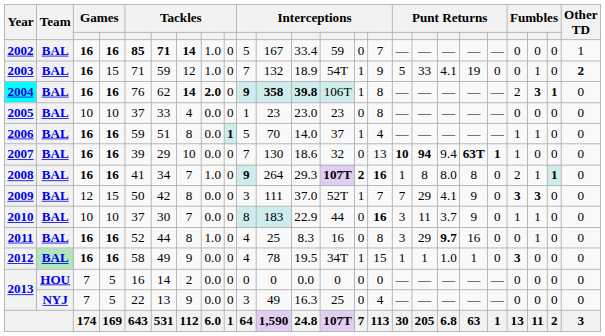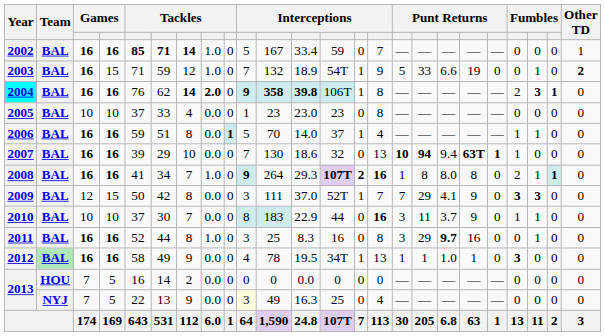 <table class="wikitable" style="text-align:center;">
 <tr>
 <th rowspan="2">Year</th>
 <th rowspan="2">Team</th>
 <th colspan="2">Games</th>
 <th colspan="5">Tackles</th>
 <th colspan="6">Interceptions</th>
 <th colspan="5">Punt Returns</th>
 <th colspan="3">Fumbles</th>
 <th rowspan="2">Other<br>TD</th>
 </tr>
 <tr>
 <th></th>
 <th></th>
 <th></th>
 <th></th>
 <th></th>
 <th></th>
 <th></th>
 <th></th>
 <th></th>
 <th></th>
 <th></th>
 <th></th>
 <th></th>
 <th></th>
 <th></th>
 <th></th>
 <th></th>
 <th></th>
 <th></th>
 <th></th>
 <th></th>
 </tr>
 <tr>
 <th><a href='#'>2002</a></th>
 <th><a href='#'>BAL</a></th>
 <td><strong>16</strong></td>
 <td><strong>16</strong></td>
 <td><strong>85</strong></td>
 <td><strong>71</strong></td>
 <td><strong>14</strong></td>
 <td>1.0</td>
 <td>0</td>
 <td>5</td>
 <td>167</td>
 <td>33.4</td>
 <td>59</td>
 <td>0</td>
 <td>7</td>
 <td>—</td>
 <td>—</td>
 <td>—</td>
 <td>—</td>
 <td>—</td>
 <td>0</td>
 <td>0</td>
 <td>0</td>
 <td>1</td>
 </tr>
 <tr>
 <th><a href='#'>2003</a></th>
 <th><a href='#'>BAL</a></th>
 <td><strong>16</strong></td>
 <td>15</td>
 <td>71</td>
 <td>59</td>
 <td>12</td>
 <td>1.0</td>
 <td>0</td>
 <td>7</td>
 <td>132</td>
 <td>18.9</td>
 <td>54T</td>
 <td>1</td>
 <td>9</td>
 <td>5</td>
 <td>33</td>
-<td>4.1</td>
+<td>6.6</td>
 <td>19</td>
 <td>0</td>
 <td>0</td>
 <td>1</td>
 <td>0</td>
 <td><strong>2</strong></td>
 </tr>
 <tr>
 <th style="background:#00ffff;"><a href='#'>2004</a></th>
 <th><a href='#'>BAL</a></th>
 <td><strong>16</strong></td>
 <td><strong>16</strong></td>
 <td>76</td>
 <td>62</td>
 <td><strong>14</strong></td>
 <td><strong>2.0</strong></td>
 <td>0</td>
 <td style="background:#cfecec;"><strong>9</strong></td>
 <td style="background:#cfecec;"><strong>358</strong></td>
 <td style="background:#cfecec;"><strong>39.8</strong></td>
 <td style="background:#cfecec;">106T</td>
 <td>1</td>
 <td>8</td>
 <td>—</td>
 <td>—</td>
 <td>—</td>
 <td>—</td>
 <td>—</td>
 <td>2</td>
 <td><strong>3</strong></td>
 <td><strong>1</strong></td>
 <td>0</td>
 </tr>
 <tr>
 <th><a href='#'>2005</a></th>
 <th><a href='#'>BAL</a></th>
 <td>10</td>
 <td>10</td>
 <td>37</td>
 <td>33</td>
 <td>4</td>
 <td>0.0</td>
 <td>0</td>
 <td>1</td>
 <td>23</td>
 <td>23.0</td>
 <td>23</td>
 <td>0</td>
 <td>8</td>
 <td>—</td>
 <td>—</td>
 <td>—</td>
 <td>—</td>
 <td>—</td>
 <td>0</td>
 <td>0</td>
 <td>0</td>
 <td>0</td>
 </tr>
 <tr>
 <th><a href='#'>2006</a></th>
 <th><a href='#'>BAL</a></th>
 <td><strong>16</strong></td>
 <td><strong>16</strong></td>
 <td>59</td>
 <td>51</td>
 <td>8</td>
 <td>0.0</td>
 <td style="background:#cfecec;"><strong>1</strong></td>
 <td>5</td>
 <td>70</td>
 <td>14.0</td>
 <td>37</td>
 <td>1</td>
 <td>4</td>
 <td>—</td>
 <td>—</td>
 <td>—</td>
 <td>—</td>
 <td>—</td>
 <td>1</td>
 <td>1</td>
 <td>0</td>
 <td>0</td>
 </tr>
 <tr>
 <th><a href='#'>2007</a></th>
 <th><a href='#'>BAL</a></th>
 <td><strong>16</strong></td>
 <td><strong>16</strong></td>
 <td>39</td>
 <td>29</td>
 <td>10</td>
 <td>0.0</td>
 <td>0</td>
 <td>7</td>
 <td>130</td>
 <td>18.6</td>
 <td>32</td>
 <td>0</td>
 <td>13</td>
 <td><strong>10</strong></td>
 <td><strong>94</strong></td>
 <td>9.4</td>
 <td><strong>63T</strong></td>
 <td><strong>1</strong></td>
 <td>1</td>
 <td>0</td>
 <td>0</td>
 <td>0</td>
 </tr>
 <tr>
 <th><a href='#'>2008</a></th>
 <th><a href='#'>BAL</a></th>
 <td><strong>16</strong></td>
 <td><strong>16</strong></td>
 <td>41</td>
 <td>34</td>
 <td>7</td>
 <td>1.0</td>
 <td>0</td>
 <td style="background:#cfecec;"><strong>9</strong></td>
 <td>264</td>
 <td>29.3</td>
 <td style="background:#e0cef2;"><strong>107T</strong></td>
 <td><strong>2</strong></td>
 <td><strong>16</strong></td>
 <td>1</td>
 <td>8</td>
 <td>8.0</td>
 <td>8</td>
 <td>0</td>
 <td>2</td>
 <td>1</td>
 <td style="background:#cfecec;"><strong>1</strong></td>
 <td>0</td>
 </tr>
 <tr>
 <th><a href='#'>2009</a></th>
 <th><a href='#'>BAL</a></th>
 <td>12</td>
 <td>15</td>
 <td>50</td>
 <td>42</td>
 <td>8</td>
 <td>0.0</td>
 <td>0</td>
 <td>3</td>
 <td>111</td>
 <td>37.0</td>
 <td>52T</td>
 <td>1</td>
 <td>7</td>
 <td>7</td>
 <td>29</td>
 <td>4.1</td>
 <td>9</td>
 <td>0</td>
 <td><strong>3</strong></td>
 <td><strong>3</strong></td>
 <td>0</td>
 <td>0</td>
 </tr>
 <tr>
 <th><a href='#'>2010</a></th>
 <th><a href='#'>BAL</a></th>
 <td>10</td>
 <td>10</td>
 <td>37</td>
 <td>30</td>
 <td>7</td>
 <td>0.0</td>
 <td>0</td>
 <td style="background:#cfecec;">8</td>
 <td style="background:#cfecec;">183</td>
 <td>22.9</td>
 <td>44</td>
 <td>0</td>
 <td><strong>16</strong></td>
 <td>3</td>
 <td>11</td>
 <td>3.7</td>
 <td>9</td>
 <td>0</td>
 <td>1</td>
 <td>1</td>
 <td>0</td>
 <td>0</td>
 </tr>
 <tr>
 <th><a href='#'>2011</a></th>
 <th><a href='#'>BAL</a></th>
 <td><strong>16</strong></td>
 <td><strong>16</strong></td>
 <td>52</td>
 <td>44</td>
 <td>8</td>
 <td>1.0</td>
 <td>0</td>
-<td>4</td>
+<td>3</td>
 <td>25</td>
 <td>8.3</td>
 <td>16</td>
 <td>0</td>
 <td>8</td>
 <td>3</td>
 <td>29</td>
 <td><strong>9.7</strong></td>
 <td>16</td>
 <td>0</td>
 <td>0</td>
 <td>1</td>
 <td>0</td>
 <td>0</td>
 </tr>
 <tr>
 <th><a href='#'>2012</a></th>
 <th style="background:#afe6ba;"><a href='#'>BAL</a></th>
 <td><strong>16</strong></td>
 <td><strong>16</strong></td>
 <td>58</td>
 <td>49</td>
 <td>9</td>
 <td>0.0</td>
 <td>0</td>
 <td>4</td>
 <td>78</td>
 <td>19.5</td>
 <td>34T</td>
 <td>1</td>
-<td>15</td>
+<td>13</td>
 <td>1</td>
 <td>1</td>
 <td>1.0</td>
 <td>1</td>
 <td>0</td>
 <td><strong>3</strong></td>
 <td>0</td>
 <td>0</td>
 <td>0</td>
 </tr>
 <tr>
 <th rowspan="2"><a href='#'>2013</a></th>
 <th><a href='#'>HOU</a></th>
 <td>7</td>
 <td>5</td>
 <td>16</td>
 <td>14</td>
 <td>2</td>
 <td>0.0</td>
 <td>0</td>
 <td>0</td>
 <td>0</td>
 <td>0.0</td>
 <td>0</td>
 <td>0</td>
 <td>0</td>
 <td>—</td>
 <td>—</td>
 <td>—</td>
 <td>—</td>
 <td>—</td>
 <td>0</td>
 <td>0</td>
 <td>0</td>
 <td>0</td>
 </tr>
 <tr>
 <th><a href='#'>NYJ</a></th>
 <td>7</td>
 <td>5</td>
 <td>22</td>
 <td>13</td>
 <td>9</td>
 <td>0.0</td>
 <td>0</td>
-<td>3</td>
+<td style="background: lightyellow;">3</td>
 <td>49</td>
 <td>16.3</td>
 <td>25</td>
 <td>0</td>
 <td>4</td>
 <td>—</td>
 <td>—</td>
 <td>—</td>
 <td>—</td>
 <td>—</td>
 <td>0</td>
 <td>0</td>
 <td>0</td>
 <td>0</td>
 </tr>
 <tr>
 <th colspan="2"></th>
 <th>174</th>
 <th>169</th>
 <th>643</th>
 <th>531</th>
 <th>112</th>
 <th>6.0</th>
 <th>1</th>
 <th>64</th>
 <th style="background:#e0cef2;">1,590</th>
 <th>24.8</th>
 <th style="background:#e0cef2;">107T</th>
 <th>7</th>
 <th>113</th>
 <th>30</th>
 <th>205</th>
 <th>6.8</th>
 <th>63</th>
 <th>1</th>
 <th>13</th>
 <th>11</th>
 <th>2</th>
 <th>3</th>
 </tr>
 </table>
